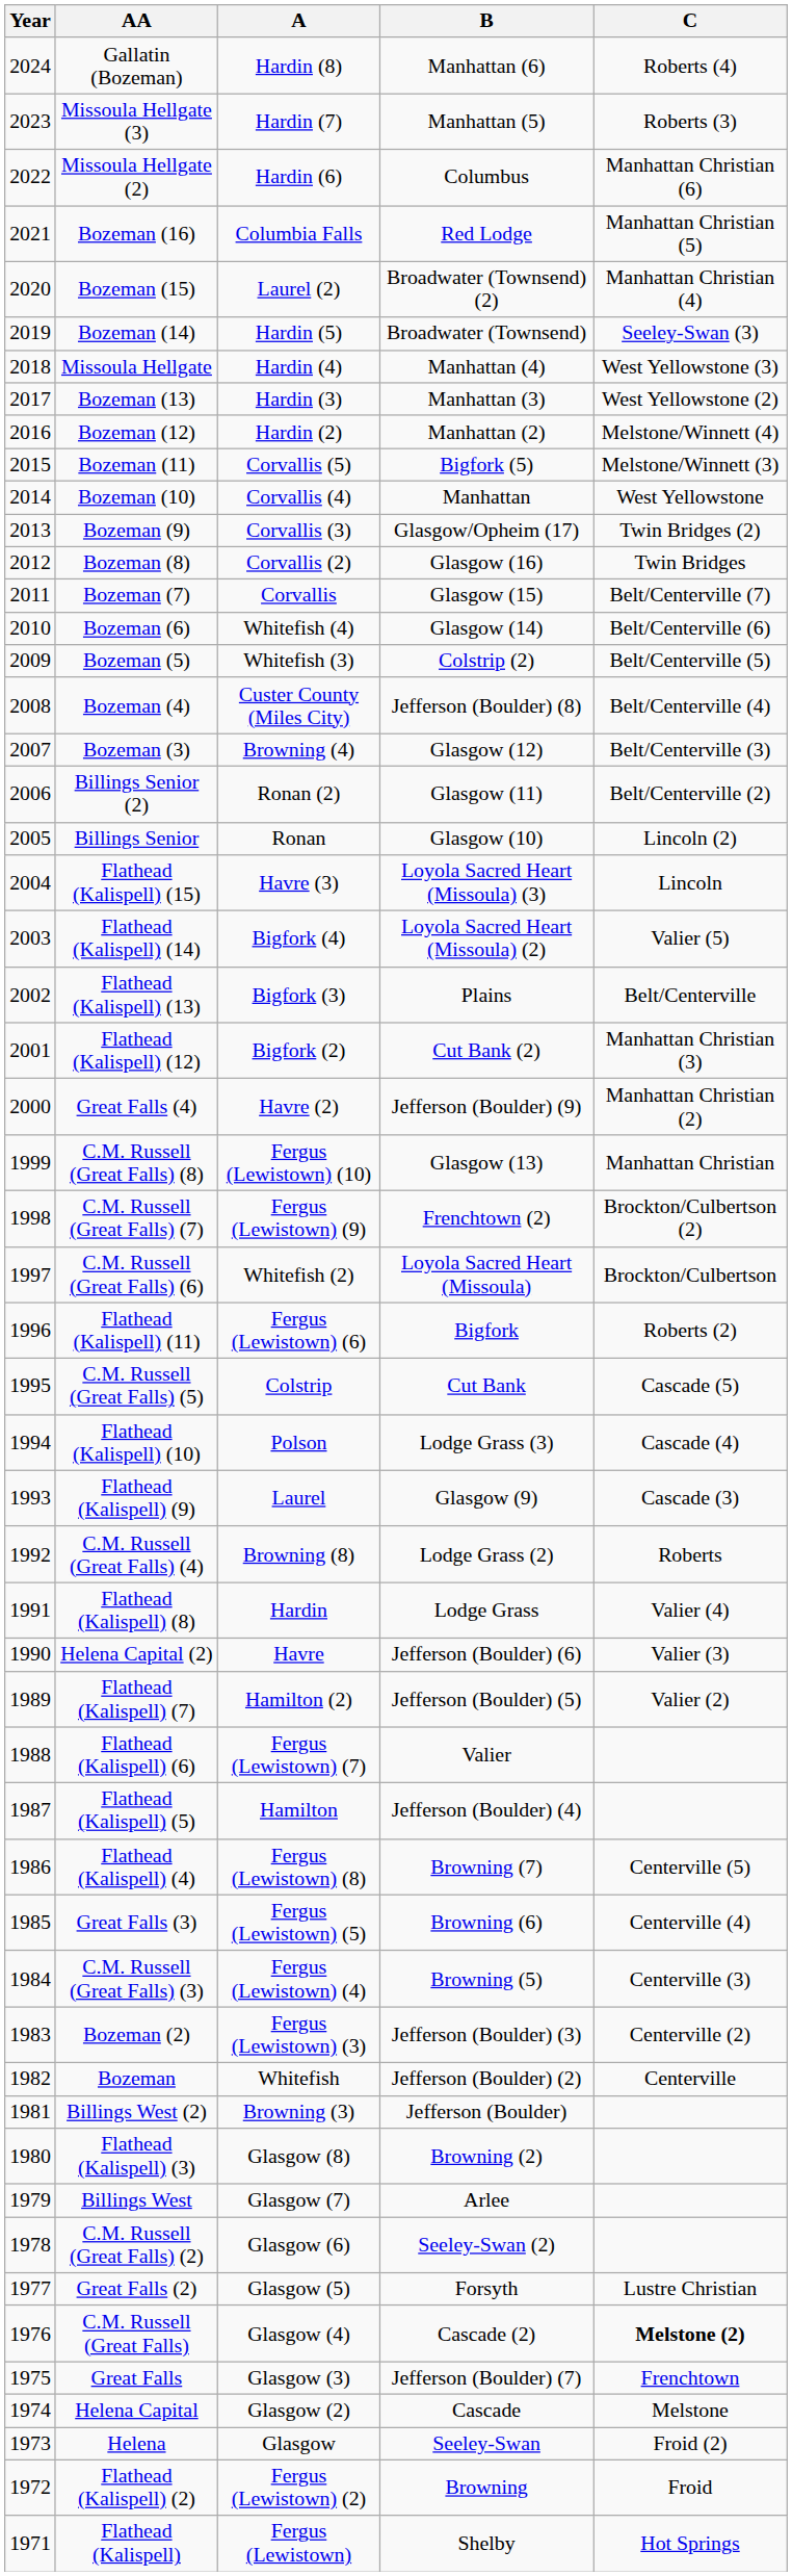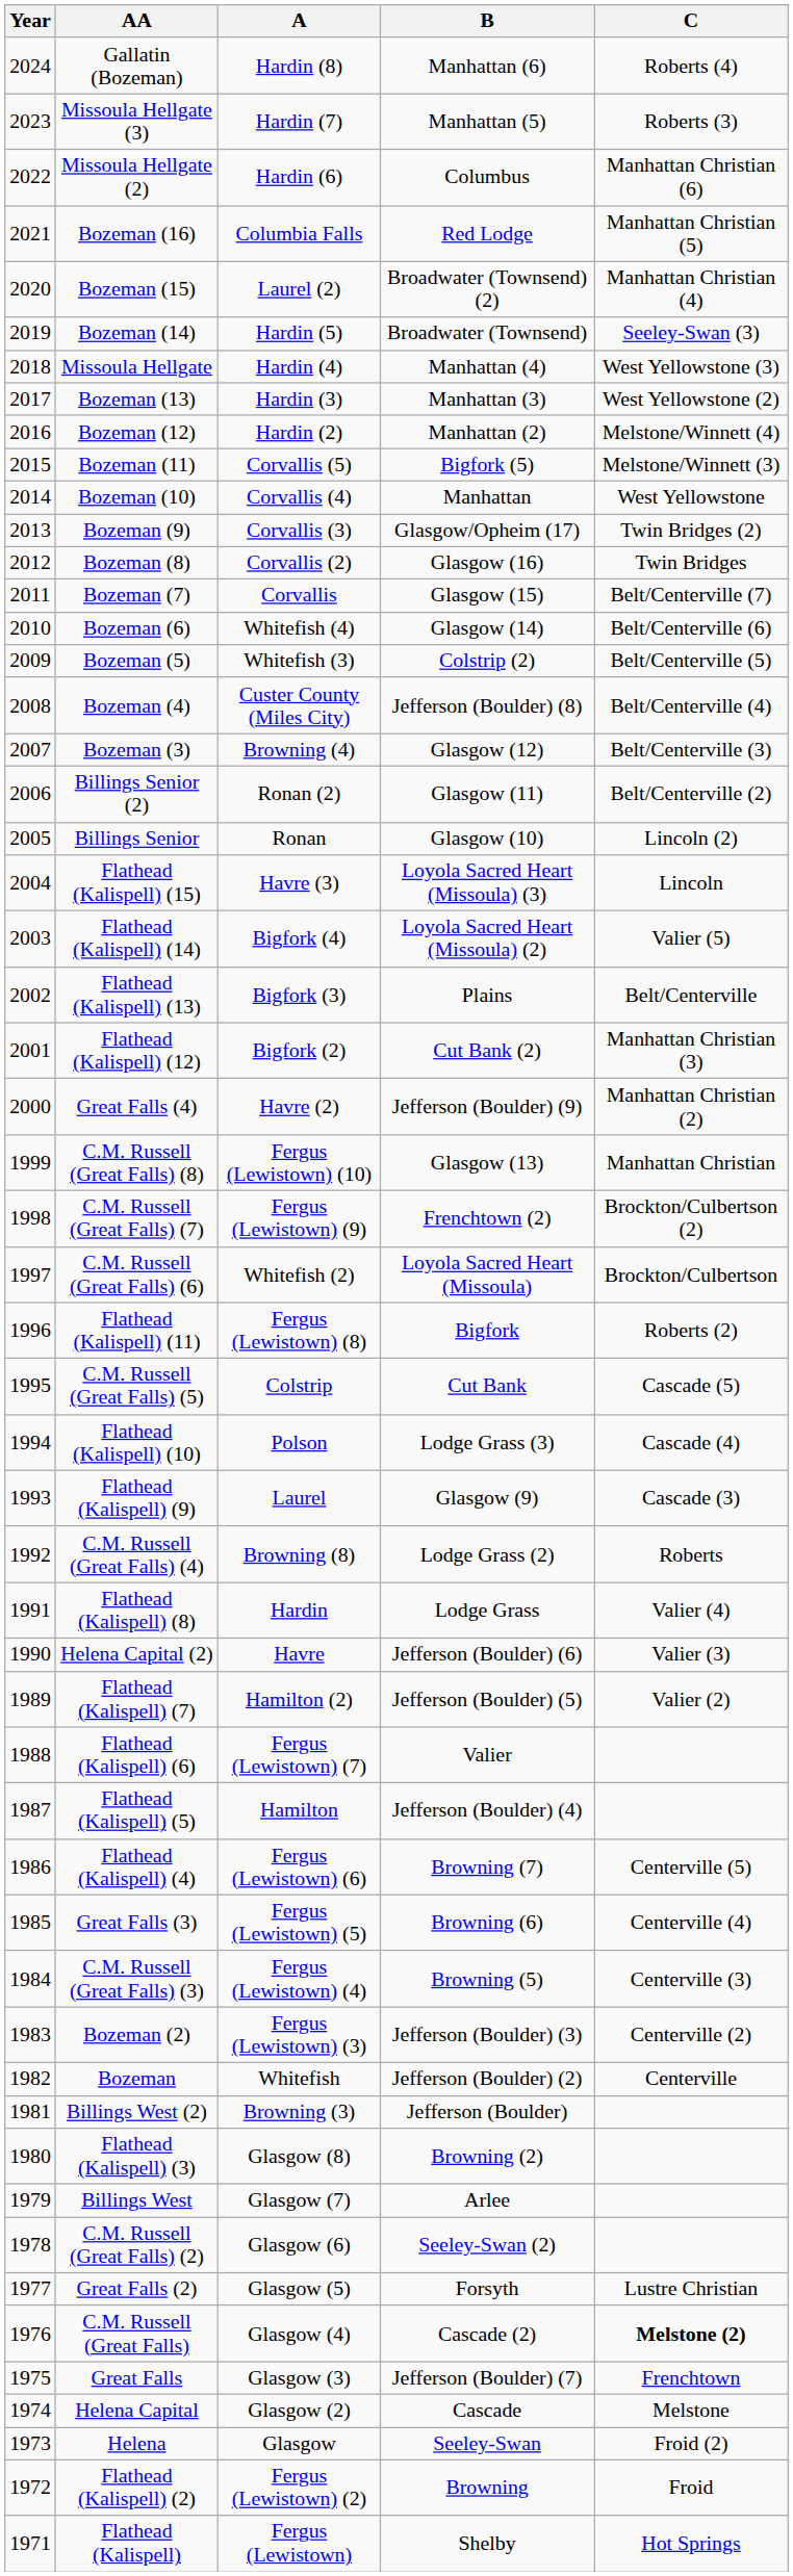 <table class="wikitable" style="text-align:center">
 <tr>
 <th>Year</th>
 <th>AA</th>
 <th>A</th>
 <th>B</th>
 <th>C</th>
 </tr>
 <tr>
 <td>2024</td>
 <td>Gallatin (Bozeman)</td>
 <td><a href='#'>Hardin</a> (8)</td>
 <td>Manhattan (6)</td>
 <td>Roberts (4)</td>
 </tr>
 <tr>
 <td>2023</td>
 <td><a href='#'>Missoula Hellgate</a> (3)</td>
 <td><a href='#'>Hardin</a> (7)</td>
 <td>Manhattan (5)</td>
 <td>Roberts (3)</td>
 </tr>
 <tr>
 <td>2022</td>
 <td><a href='#'>Missoula Hellgate</a> (2)</td>
 <td><a href='#'>Hardin</a> (6)</td>
 <td>Columbus</td>
 <td>Manhattan Christian (6)</td>
 </tr>
 <tr>
 <td>2021</td>
 <td><a href='#'>Bozeman</a> (16)</td>
 <td><a href='#'>Columbia Falls</a></td>
 <td><a href='#'>Red Lodge</a></td>
 <td>Manhattan Christian (5)</td>
 </tr>
 <tr>
 <td>2020</td>
 <td><a href='#'>Bozeman</a> (15)</td>
 <td><a href='#'>Laurel</a> (2)</td>
 <td>Broadwater (Townsend) (2)</td>
 <td>Manhattan Christian (4)</td>
 </tr>
 <tr>
 <td>2019</td>
 <td><a href='#'>Bozeman</a> (14)</td>
 <td><a href='#'>Hardin</a> (5)</td>
 <td>Broadwater (Townsend)</td>
 <td><a href='#'>Seeley-Swan</a> (3)</td>
 </tr>
 <tr>
 <td>2018</td>
 <td><a href='#'>Missoula Hellgate</a></td>
 <td><a href='#'>Hardin</a> (4)</td>
 <td>Manhattan (4)</td>
 <td>West Yellowstone (3)</td>
 </tr>
 <tr>
 <td>2017</td>
 <td><a href='#'>Bozeman</a> (13)</td>
 <td><a href='#'>Hardin</a> (3)</td>
 <td>Manhattan (3)</td>
 <td>West Yellowstone (2)</td>
 </tr>
 <tr>
 <td>2016</td>
 <td><a href='#'>Bozeman</a> (12)</td>
 <td><a href='#'>Hardin</a> (2)</td>
 <td>Manhattan (2)</td>
 <td>Melstone/Winnett (4)</td>
 </tr>
 <tr>
 <td>2015</td>
 <td><a href='#'>Bozeman</a> (11)</td>
 <td><a href='#'>Corvallis</a> (5)</td>
 <td><a href='#'>Bigfork</a> (5)</td>
 <td>Melstone/Winnett (3)</td>
 </tr>
 <tr>
 <td>2014</td>
 <td><a href='#'>Bozeman</a> (10)</td>
 <td><a href='#'>Corvallis</a> (4)</td>
 <td>Manhattan</td>
 <td>West Yellowstone</td>
 </tr>
 <tr>
 <td>2013</td>
 <td><a href='#'>Bozeman</a> (9)</td>
 <td><a href='#'>Corvallis</a> (3)</td>
 <td>Glasgow/Opheim (17)</td>
 <td>Twin Bridges (2)</td>
 </tr>
 <tr>
 <td>2012</td>
 <td><a href='#'>Bozeman</a> (8)</td>
 <td><a href='#'>Corvallis</a> (2)</td>
 <td>Glasgow (16)</td>
 <td>Twin Bridges</td>
 </tr>
 <tr>
 <td>2011</td>
 <td><a href='#'>Bozeman</a> (7)</td>
 <td><a href='#'>Corvallis</a></td>
 <td>Glasgow (15)</td>
 <td>Belt/Centerville (7)</td>
 </tr>
 <tr>
 <td>2010</td>
 <td><a href='#'>Bozeman</a> (6)</td>
 <td>Whitefish (4)</td>
 <td>Glasgow (14)</td>
 <td>Belt/Centerville (6)</td>
 </tr>
 <tr>
 <td>2009</td>
 <td><a href='#'>Bozeman</a> (5)</td>
 <td>Whitefish (3)</td>
 <td><a href='#'>Colstrip</a> (2)</td>
 <td>Belt/Centerville (5)</td>
 </tr>
 <tr>
 <td>2008</td>
 <td><a href='#'>Bozeman</a> (4)</td>
 <td><a href='#'>Custer County (Miles City)</a></td>
 <td>Jefferson (Boulder) (8)</td>
 <td>Belt/Centerville (4)</td>
 </tr>
 <tr>
 <td>2007</td>
 <td><a href='#'>Bozeman</a> (3)</td>
 <td><a href='#'>Browning</a> (4)</td>
 <td>Glasgow (12)</td>
 <td>Belt/Centerville (3)</td>
 </tr>
 <tr>
 <td>2006</td>
 <td><a href='#'>Billings Senior</a> (2)</td>
 <td>Ronan (2)</td>
 <td>Glasgow (11)</td>
 <td>Belt/Centerville (2)</td>
 </tr>
 <tr>
 <td>2005</td>
 <td><a href='#'>Billings Senior</a></td>
 <td>Ronan</td>
 <td>Glasgow (10)</td>
 <td>Lincoln (2)</td>
 </tr>
 <tr>
 <td>2004</td>
 <td><a href='#'>Flathead (Kalispell)</a> (15)</td>
 <td><a href='#'>Havre</a> (3)</td>
 <td><a href='#'>Loyola Sacred Heart (Missoula)</a> (3)</td>
 <td>Lincoln</td>
 </tr>
 <tr>
 <td>2003</td>
 <td><a href='#'>Flathead (Kalispell)</a> (14)</td>
 <td><a href='#'>Bigfork</a> (4)</td>
 <td><a href='#'>Loyola Sacred Heart (Missoula)</a> (2)</td>
 <td>Valier (5)</td>
 </tr>
 <tr>
 <td>2002</td>
 <td><a href='#'>Flathead (Kalispell)</a> (13)</td>
 <td><a href='#'>Bigfork</a> (3)</td>
 <td>Plains</td>
 <td>Belt/Centerville</td>
 </tr>
 <tr>
 <td>2001</td>
 <td><a href='#'>Flathead (Kalispell)</a> (12)</td>
 <td><a href='#'>Bigfork</a> (2)</td>
 <td><a href='#'>Cut Bank</a> (2)</td>
 <td>Manhattan Christian (3)</td>
 </tr>
 <tr>
 <td>2000</td>
 <td><a href='#'>Great Falls</a> (4)</td>
 <td><a href='#'>Havre</a> (2)</td>
 <td>Jefferson (Boulder) (9)</td>
 <td>Manhattan Christian (2)</td>
 </tr>
 <tr>
 <td>1999</td>
 <td><a href='#'>C.M. Russell (Great Falls)</a> (8)</td>
 <td><a href='#'>Fergus (Lewistown)</a> (10)</td>
 <td>Glasgow (13)</td>
 <td>Manhattan Christian</td>
 </tr>
 <tr>
 <td>1998</td>
 <td><a href='#'>C.M. Russell (Great Falls)</a> (7)</td>
 <td><a href='#'>Fergus (Lewistown)</a> (9)</td>
 <td><a href='#'>Frenchtown</a> (2)</td>
 <td>Brockton/Culbertson (2)</td>
 </tr>
 <tr>
 <td>1997</td>
 <td><a href='#'>C.M. Russell (Great Falls)</a> (6)</td>
 <td>Whitefish (2)</td>
 <td><a href='#'>Loyola Sacred Heart (Missoula)</a></td>
 <td>Brockton/Culbertson</td>
 </tr>
 <tr>
 <td>1996</td>
 <td><a href='#'>Flathead (Kalispell)</a> (11)</td>
-<td><a href='#'>Fergus (Lewistown)</a> (6)</td>
+<td><a href='#'>Fergus (Lewistown)</a> (8)</td>
 <td><a href='#'>Bigfork</a></td>
 <td>Roberts (2)</td>
 </tr>
 <tr>
 <td>1995</td>
 <td><a href='#'>C.M. Russell (Great Falls)</a> (5)</td>
 <td><a href='#'>Colstrip</a></td>
 <td><a href='#'>Cut Bank</a></td>
 <td>Cascade (5)</td>
 </tr>
 <tr>
 <td>1994</td>
 <td><a href='#'>Flathead (Kalispell)</a> (10)</td>
 <td><a href='#'>Polson</a></td>
 <td>Lodge Grass (3)</td>
 <td>Cascade (4)</td>
 </tr>
 <tr>
 <td>1993</td>
 <td><a href='#'>Flathead (Kalispell)</a> (9)</td>
 <td><a href='#'>Laurel</a></td>
 <td>Glasgow (9)</td>
 <td>Cascade (3)</td>
 </tr>
 <tr>
 <td>1992</td>
 <td><a href='#'>C.M. Russell (Great Falls)</a> (4)</td>
 <td><a href='#'>Browning</a> (8)</td>
 <td>Lodge Grass (2)</td>
 <td>Roberts</td>
 </tr>
 <tr>
 <td>1991</td>
 <td><a href='#'>Flathead (Kalispell)</a> (8)</td>
 <td><a href='#'>Hardin</a></td>
 <td>Lodge Grass</td>
 <td>Valier (4)</td>
 </tr>
 <tr>
 <td>1990</td>
 <td><a href='#'>Helena Capital</a> (2)</td>
 <td><a href='#'>Havre</a></td>
 <td>Jefferson (Boulder) (6)</td>
 <td>Valier (3)</td>
 </tr>
 <tr>
 <td>1989</td>
 <td><a href='#'>Flathead (Kalispell)</a> (7)</td>
 <td><a href='#'>Hamilton</a> (2)</td>
 <td>Jefferson (Boulder) (5)</td>
 <td>Valier (2)</td>
 </tr>
 <tr>
 <td>1988</td>
 <td><a href='#'>Flathead (Kalispell)</a> (6)</td>
 <td><a href='#'>Fergus (Lewistown)</a> (7)</td>
 <td>Valier</td>
 <td></td>
 </tr>
 <tr>
 <td>1987</td>
 <td><a href='#'>Flathead (Kalispell)</a> (5)</td>
 <td><a href='#'>Hamilton</a></td>
 <td>Jefferson (Boulder) (4)</td>
 <td></td>
 </tr>
 <tr>
 <td>1986</td>
 <td><a href='#'>Flathead (Kalispell)</a> (4)</td>
-<td><a href='#'>Fergus (Lewistown)</a> (8)</td>
+<td><a href='#'>Fergus (Lewistown)</a> (6)</td>
 <td><a href='#'>Browning</a> (7)</td>
 <td>Centerville (5)</td>
 </tr>
 <tr>
 <td>1985</td>
 <td><a href='#'>Great Falls</a> (3)</td>
 <td><a href='#'>Fergus (Lewistown)</a> (5)</td>
 <td><a href='#'>Browning</a> (6)</td>
 <td>Centerville (4)</td>
 </tr>
 <tr>
 <td>1984</td>
 <td><a href='#'>C.M. Russell (Great Falls)</a> (3)</td>
 <td><a href='#'>Fergus (Lewistown)</a> (4)</td>
 <td><a href='#'>Browning</a> (5)</td>
 <td>Centerville (3)</td>
 </tr>
 <tr>
 <td>1983</td>
 <td><a href='#'>Bozeman</a> (2)</td>
 <td><a href='#'>Fergus (Lewistown)</a> (3)</td>
 <td>Jefferson (Boulder) (3)</td>
 <td>Centerville (2)</td>
 </tr>
 <tr>
 <td>1982</td>
 <td><a href='#'>Bozeman</a></td>
 <td>Whitefish</td>
 <td>Jefferson (Boulder) (2)</td>
 <td>Centerville</td>
 </tr>
 <tr>
 <td>1981</td>
 <td><a href='#'>Billings West</a> (2)</td>
 <td><a href='#'>Browning</a> (3)</td>
 <td>Jefferson (Boulder)</td>
 <td></td>
 </tr>
 <tr>
 <td>1980</td>
 <td><a href='#'>Flathead (Kalispell)</a> (3)</td>
 <td>Glasgow (8)</td>
 <td><a href='#'>Browning</a> (2)</td>
 <td></td>
 </tr>
 <tr>
 <td>1979</td>
 <td><a href='#'>Billings West</a></td>
 <td>Glasgow (7)</td>
 <td>Arlee</td>
 <td></td>
 </tr>
 <tr>
 <td>1978</td>
 <td><a href='#'>C.M. Russell (Great Falls)</a> (2)</td>
 <td>Glasgow (6)</td>
 <td><a href='#'>Seeley-Swan</a> (2)</td>
 <td></td>
 </tr>
 <tr>
 <td>1977</td>
 <td><a href='#'>Great Falls</a> (2)</td>
 <td>Glasgow (5)</td>
 <td>Forsyth</td>
 <td>Lustre Christian</td>
 </tr>
 <tr>
 <td>1976</td>
 <td><a href='#'>C.M. Russell (Great Falls)</a></td>
 <td>Glasgow (4)</td>
 <td>Cascade (2)</td>
 <td><strong>Melstone (2)</strong></td>
 </tr>
 <tr>
 <td>1975</td>
 <td><a href='#'>Great Falls</a></td>
 <td>Glasgow (3)</td>
 <td>Jefferson (Boulder) (7)</td>
 <td><a href='#'>Frenchtown</a></td>
 </tr>
 <tr>
 <td>1974</td>
 <td><a href='#'>Helena Capital</a></td>
 <td>Glasgow (2)</td>
 <td>Cascade</td>
 <td>Melstone</td>
 </tr>
 <tr>
 <td>1973</td>
 <td><a href='#'>Helena</a></td>
 <td>Glasgow</td>
 <td><a href='#'>Seeley-Swan</a></td>
 <td>Froid (2)</td>
 </tr>
 <tr>
 <td>1972</td>
 <td><a href='#'>Flathead (Kalispell)</a> (2)</td>
 <td><a href='#'>Fergus (Lewistown)</a> (2)</td>
 <td><a href='#'>Browning</a></td>
 <td>Froid</td>
 </tr>
 <tr>
 <td>1971</td>
 <td><a href='#'>Flathead (Kalispell)</a></td>
 <td><a href='#'>Fergus (Lewistown)</a></td>
 <td>Shelby</td>
 <td><a href='#'>Hot Springs</a></td>
 </tr>
 </table>
